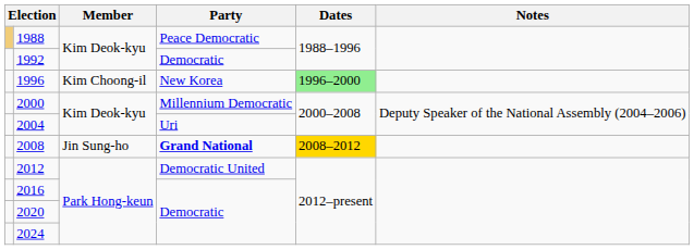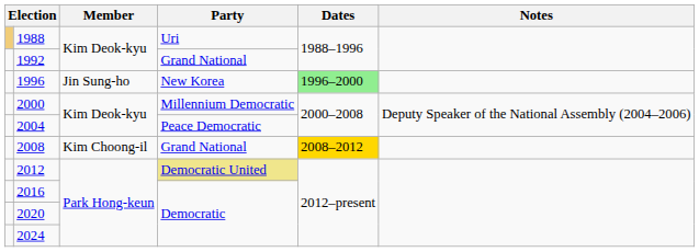 <table class="wikitable">
 <tr>
 <th colspan="2">Election</th>
 <th>Member</th>
 <th>Party</th>
 <th>Dates</th>
 <th>Notes</th>
 </tr>
 <tr>
 <td bgcolor=#F1CD79></td>
 <td><a href='#'>1988</a></td>
 <td rowspan="2">Kim Deok-kyu</td>
-<td><a href='#'>Peace Democratic</a></td>
+<td><a href='#'>Uri</a></td>
 <td rowspan="2">1988–1996</td>
 <td rowspan="2"></td>
 </tr>
 <tr>
 <td bgcolor=></td>
 <td><a href='#'>1992</a></td>
-<td><a href='#'>Democratic</a></td>
+<td><a href='#'>Grand National</a></td>
 </tr>
 <tr>
 <td bgcolor=></td>
 <td><a href='#'>1996</a></td>
-<td>Kim Choong-il</td>
+<td>Jin Sung-ho</td>
 <td><a href='#'>New Korea</a></td>
 <td style="background: lightgreen;">1996–2000</td>
 <td></td>
 </tr>
 <tr>
 <td bgcolor=></td>
 <td><a href='#'>2000</a></td>
 <td rowspan="2">Kim Deok-kyu</td>
 <td><a href='#'>Millennium Democratic</a></td>
 <td rowspan="2">2000–2008</td>
 <td rowspan="2">Deputy Speaker of the National Assembly (2004–2006)</td>
 </tr>
 <tr>
 <td bgcolor=></td>
 <td><a href='#'>2004</a></td>
-<td><a href='#'>Uri</a></td>
+<td><a href='#'>Peace Democratic</a></td>
 </tr>
 <tr>
 <td bgcolor=></td>
 <td><a href='#'>2008</a></td>
-<td>Jin Sung-ho</td>
-<td><strong><a href='#'>Grand National</a></strong></td>
+<td>Kim Choong-il</td>
+<td><a href='#'>Grand National</a></td>
 <td style="background: gold;">2008–2012</td>
 <td></td>
 </tr>
 <tr>
 <td bgcolor=></td>
 <td><a href='#'>2012</a></td>
 <td rowspan="4"><a href='#'>Park Hong-keun</a></td>
-<td><a href='#'>Democratic United</a></td>
+<td style="background: khaki;"><a href='#'>Democratic United</a></td>
 <td rowspan="4">2012–present</td>
 <td rowspan="4"></td>
 </tr>
 <tr>
 <td bgcolor=></td>
 <td><a href='#'>2016</a></td>
 <td rowspan="3"><a href='#'>Democratic</a></td>
 </tr>
 <tr>
 <td bgcolor=></td>
 <td><a href='#'>2020</a></td>
 </tr>
 <tr>
 <td bgcolor=></td>
 <td><a href='#'>2024</a></td>
 </tr>
 </table>
